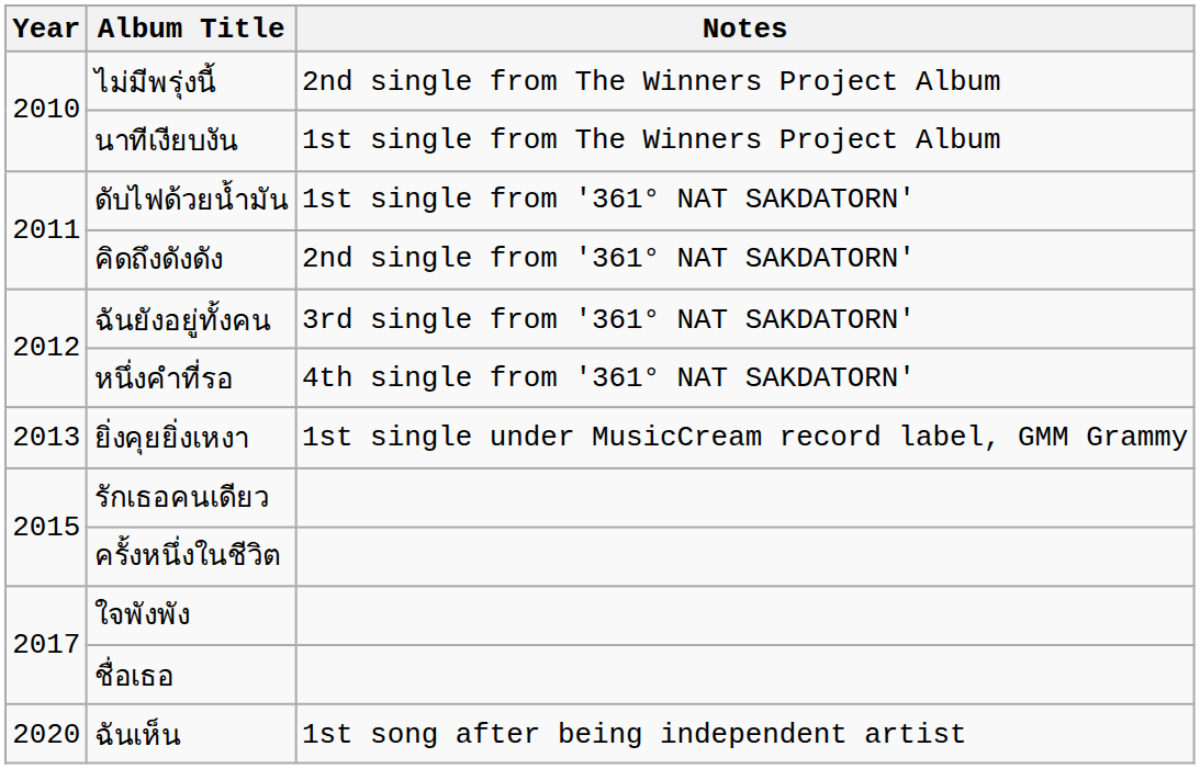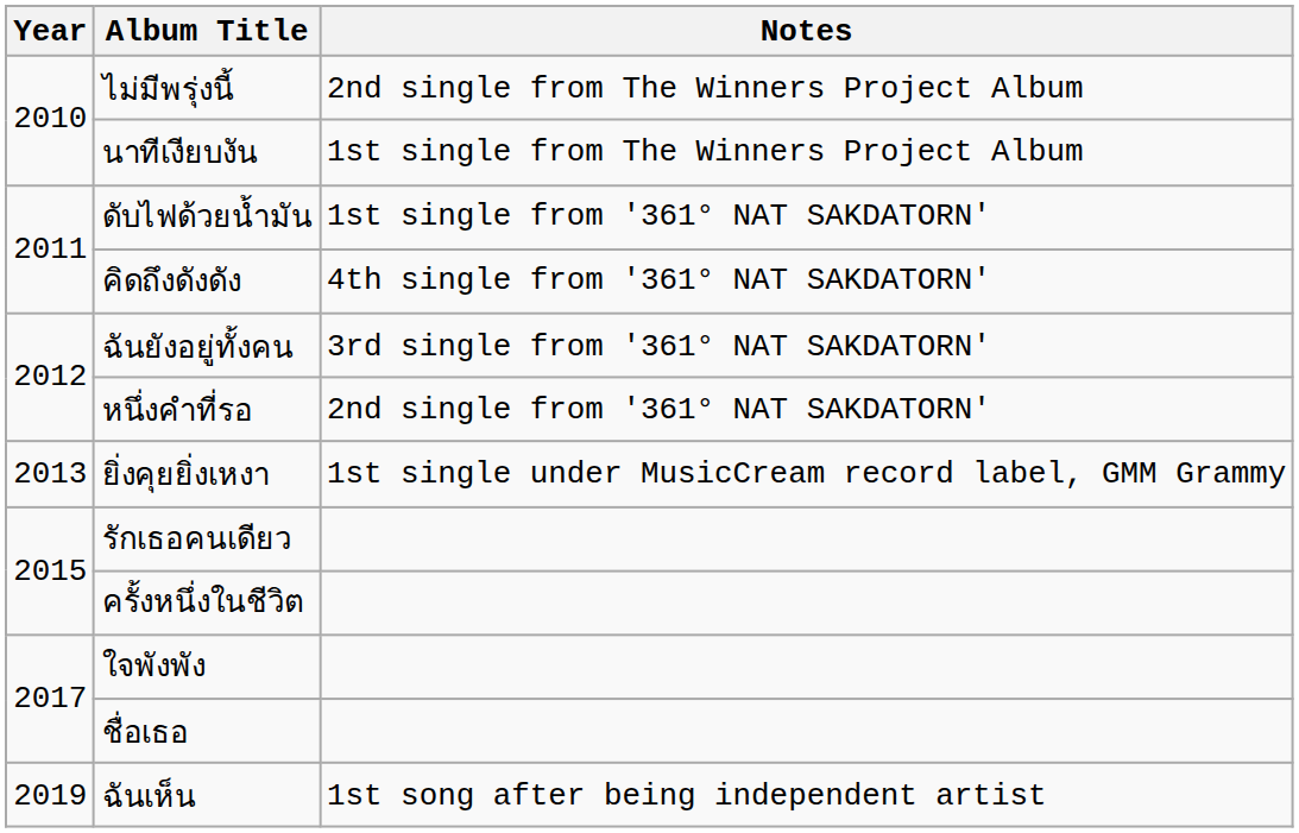 <table class="wikitable">
 <tr>
 <th>Year</th>
 <th>Album Title</th>
 <th>Notes</th>
 </tr>
 <tr>
 <td rowspan="2">2010</td>
 <td>ไม่มีพรุ่งนี้</td>
 <td>2nd single from The Winners Project Album</td>
 </tr>
 <tr>
 <td>นาทีเงียบงัน</td>
 <td>1st single from The Winners Project Album</td>
 </tr>
 <tr>
 <td rowspan="2">2011</td>
 <td>ดับไฟด้วยน้ำมัน</td>
 <td>1st single from '361° NAT SAKDATORN'</td>
 </tr>
 <tr>
 <td>คิดถึงดังดัง</td>
-<td>2nd single from '361° NAT SAKDATORN'</td>
+<td>4th single from '361° NAT SAKDATORN'</td>
 </tr>
 <tr>
 <td rowspan="2">2012</td>
 <td>ฉันยังอยู่ทั้งคน</td>
 <td>3rd single from '361° NAT SAKDATORN'</td>
 </tr>
 <tr>
 <td>หนึ่งคำที่รอ</td>
-<td>4th single from '361° NAT SAKDATORN'</td>
+<td>2nd single from '361° NAT SAKDATORN'</td>
 </tr>
 <tr>
 <td>2013</td>
 <td>ยิ่งคุยยิ่งเหงา</td>
 <td>1st single under MusicCream record label, GMM Grammy</td>
 </tr>
 <tr>
 <td rowspan="2">2015</td>
 <td>รักเธอคนเดียว</td>
 <td></td>
 </tr>
 <tr>
 <td>ครั้งหนึ่งในชีวิต</td>
 <td></td>
 </tr>
 <tr>
 <td rowspan="2">2017</td>
 <td>ใจพังพัง</td>
 </tr>
 <tr>
 <td>ชื่อเธอ</td>
 <td></td>
 </tr>
 <tr>
-<td>2020</td>
+<td>2019</td>
 <td>ฉันเห็น</td>
 <td>1st song after being independent artist</td>
 </tr>
 </table>
